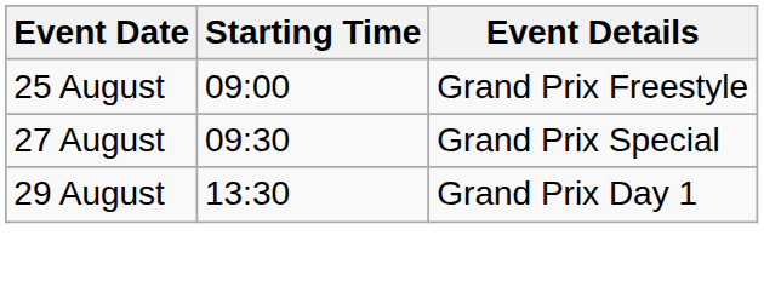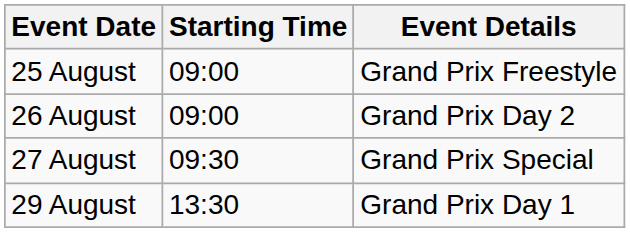 <table class="wikitable">
 <tr>
 <th>Event Date</th>
 <th>Starting Time</th>
 <th>Event Details</th>
 </tr>
 <tr>
 <td>25 August</td>
 <td>09:00</td>
 <td>Grand Prix Freestyle</td>
 </tr>
 <tr>
+<td>26 August</td>
+<td>09:00</td>
+<td>Grand Prix Day 2</td>
+</tr>
+<tr>
 <td>27 August</td>
 <td>09:30</td>
 <td>Grand Prix Special</td>
 </tr>
 <tr>
 <td>29 August</td>
 <td>13:30</td>
 <td>Grand Prix Day 1</td>
 </tr>
 </table>
